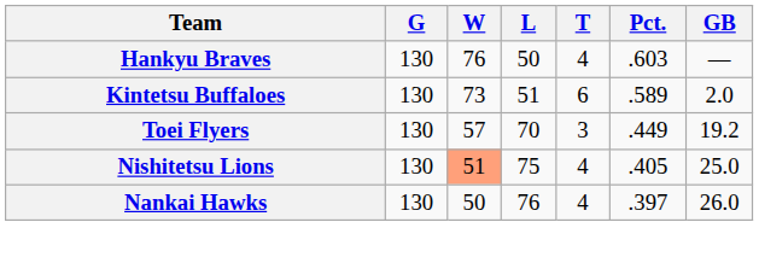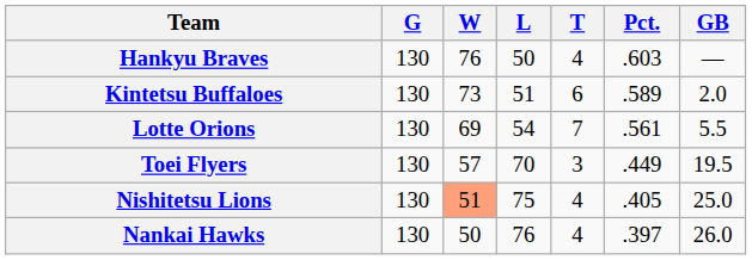 <table class="wikitable plainrowheaders" width="60%" style="text-align:center;">
 <tr>
 <th scope="col" width="35%">Team</th>
 <th scope="col" width="5%"><a href='#'>G</a></th>
 <th scope="col" width="5%"><a href='#'>W</a></th>
 <th scope="col" width="5%"><a href='#'>L</a></th>
 <th scope="col" width="5%"><a href='#'>T</a></th>
 <th scope="col" width="7%"><a href='#'>Pct.</a></th>
 <th scope="col" width="5%"><a href='#'>GB</a></th>
 </tr>
 <tr>
 <th scope="row" style="text-align:center;"><a href='#'>Hankyu Braves</a></th>
 <td>130</td>
 <td>76</td>
 <td>50</td>
 <td>4</td>
 <td>.603</td>
 <td>—</td>
 </tr>
 <tr>
 <th scope="row" style="text-align:center;"><a href='#'>Kintetsu Buffaloes</a></th>
 <td>130</td>
 <td>73</td>
 <td>51</td>
 <td>6</td>
 <td>.589</td>
 <td>2.0</td>
 </tr>
 <tr>
+<th scope="row" style="text-align:center;"><a href='#'>Lotte Orions</a></th>
+<td>130</td>
+<td>69</td>
+<td>54</td>
+<td>7</td>
+<td>.561</td>
+<td>5.5</td>
+</tr>
+<tr>
 <th scope="row" style="text-align:center;"><a href='#'>Toei Flyers</a></th>
 <td>130</td>
 <td>57</td>
 <td>70</td>
 <td>3</td>
 <td>.449</td>
-<td>19.2</td>
+<td>19.5</td>
 </tr>
 <tr>
 <th scope="row" style="text-align:center;"><a href='#'>Nishitetsu Lions</a></th>
 <td>130</td>
 <td style="background: lightsalmon;">51</td>
 <td>75</td>
 <td>4</td>
 <td>.405</td>
 <td>25.0</td>
 </tr>
 <tr>
 <th scope="row" style="text-align:center;"><a href='#'>Nankai Hawks</a></th>
 <td>130</td>
 <td>50</td>
 <td>76</td>
 <td>4</td>
 <td>.397</td>
 <td>26.0</td>
 </tr>
 </table>
